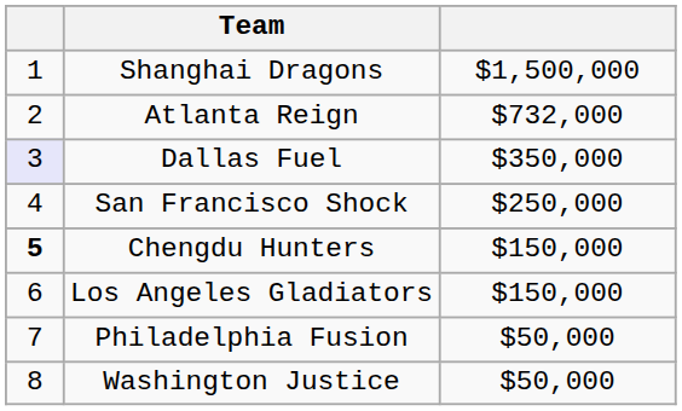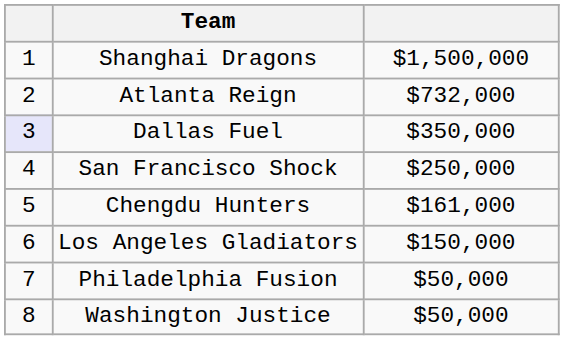 <table class="wikitable" style="text-align: center; font-size: 95%;">
 <tr>
 <th scope="col" style="width: 20px;"></th>
 <th>Team</th>
 <th scope="col" style="width: 100px;"></th>
 </tr>
 <tr>
 <td>1</td>
 <td>Shanghai Dragons</td>
 <td>$1,500,000</td>
 </tr>
 <tr>
 <td>2</td>
 <td>Atlanta Reign</td>
 <td>$732,000</td>
 </tr>
 <tr>
 <td style="background: lavender;">3</td>
 <td>Dallas Fuel</td>
 <td>$350,000</td>
 </tr>
 <tr>
 <td>4</td>
 <td>San Francisco Shock</td>
 <td>$250,000</td>
 </tr>
 <tr>
-<td><strong>5</strong></td>
+<td>5</td>
 <td>Chengdu Hunters</td>
-<td>$150,000</td>
+<td>$161,000</td>
 </tr>
 <tr>
 <td>6</td>
 <td>Los Angeles Gladiators</td>
 <td>$150,000</td>
 </tr>
 <tr>
 <td>7</td>
 <td>Philadelphia Fusion</td>
 <td>$50,000</td>
 </tr>
 <tr>
 <td>8</td>
 <td>Washington Justice</td>
 <td>$50,000</td>
 </tr>
 </table>
